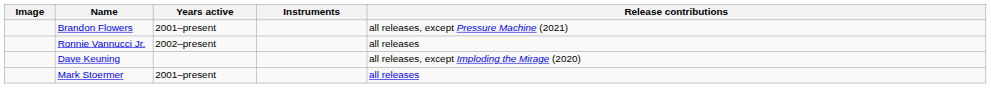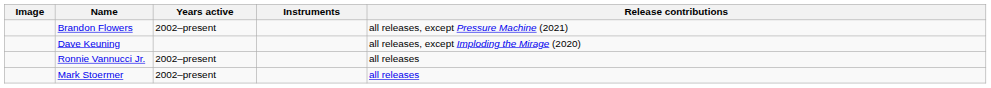 <table class="wikitable" width="100%" border="1">
 <tr>
 <th width="75">Image</th>
 <th width="150">Name</th>
 <th width="160">Years active</th>
 <th width="170">Instruments</th>
 <th>Release contributions</th>
 </tr>
 <tr>
 <td></td>
 <td><a href='#'>Brandon Flowers</a></td>
-<td>2001–present</td>
+<td>2002–present</td>
 <td></td>
 <td>all releases, except <em><a href='#'>Pressure Machine</a></em> (2021)</td>
+</tr>
+<tr>
+<td></td>
+<td><a href='#'>Dave Keuning</a></td>
+<td></td>
+<td></td>
+<td>all releases, except <em><a href='#'>Imploding the Mirage</a></em> (2020)</td>
 </tr>
 <tr>
 <td></td>
 <td><a href='#'>Ronnie Vannucci Jr.</a></td>
 <td>2002–present</td>
 <td></td>
 <td>all releases</td>
 </tr>
 <tr>
 <td></td>
-<td><a href='#'>Dave Keuning</a></td>
-<td></td>
-<td></td>
-<td>all releases, except <em><a href='#'>Imploding the Mirage</a></em> (2020)</td>
-</tr>
-<tr>
-<td></td>
 <td><a href='#'>Mark Stoermer</a></td>
-<td>2001–present</td>
+<td>2002–present </td>
 <td></td>
 <td><a href='#'>all releases</a></td>
 </tr>
 </table>
